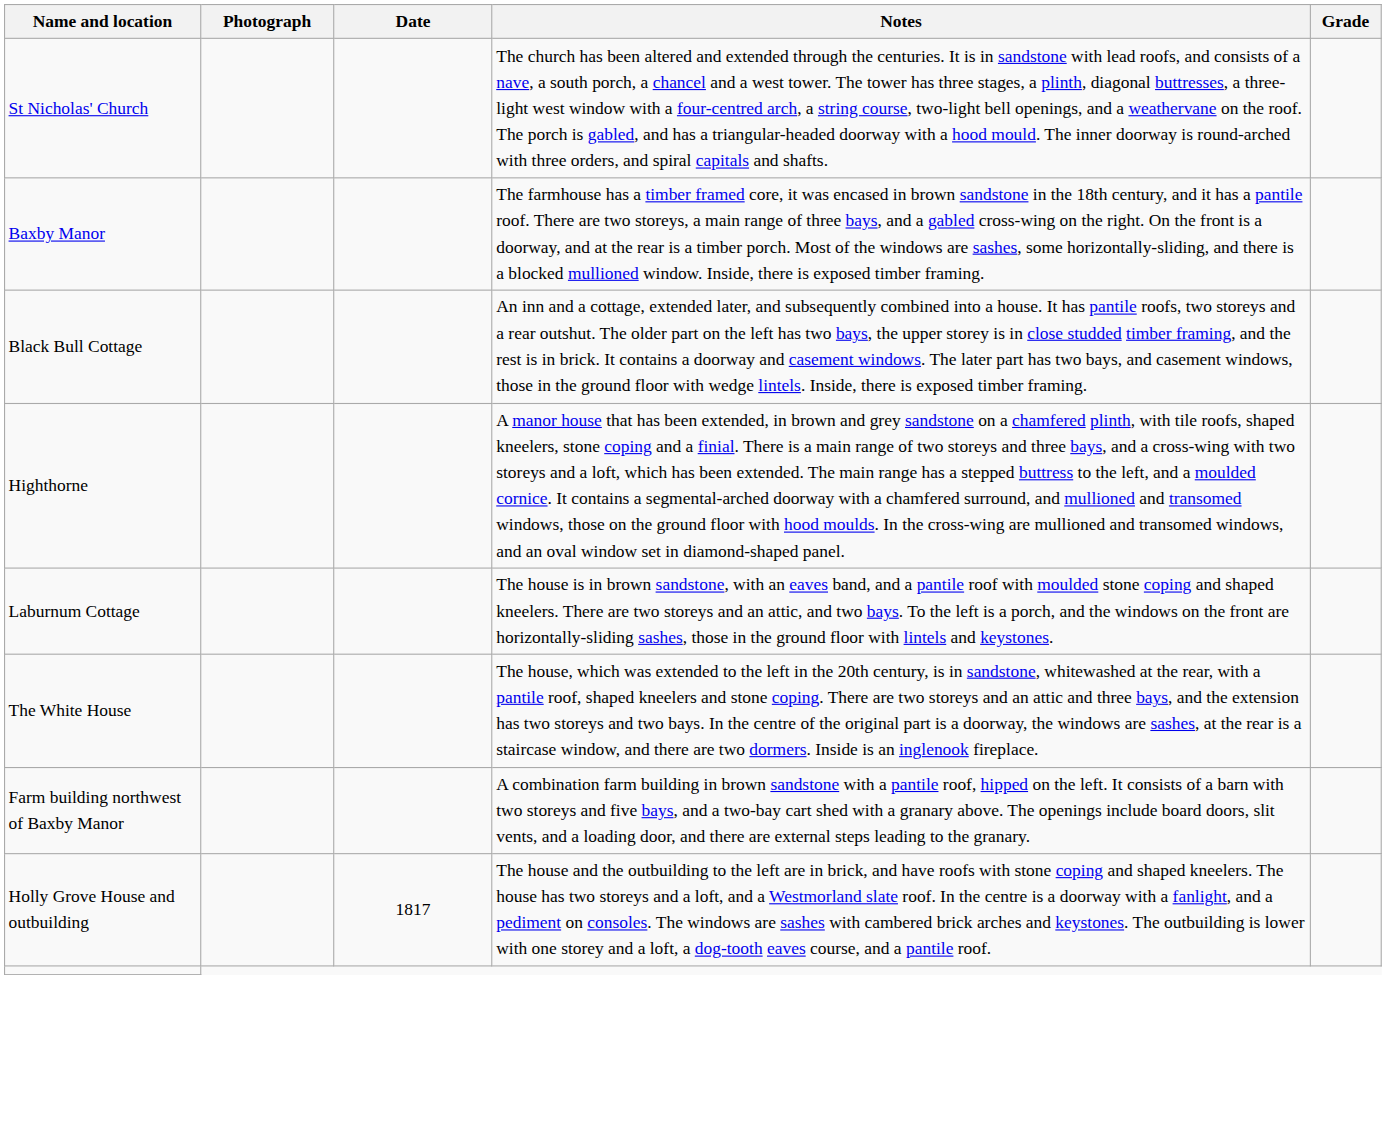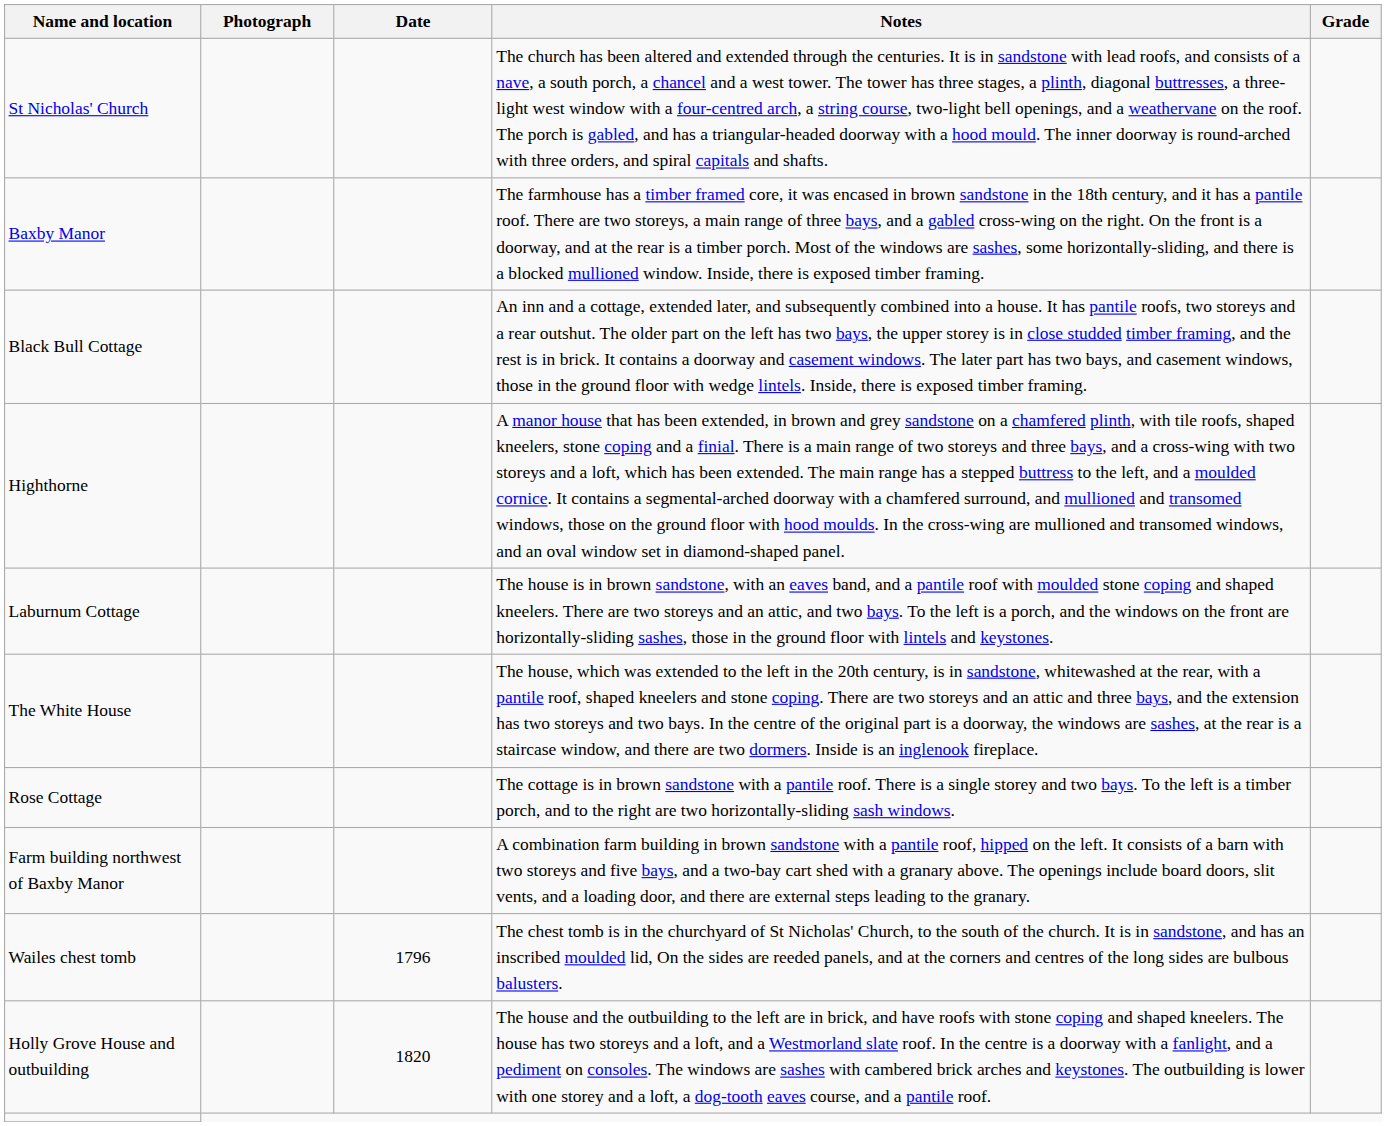 <table class="wikitable sortable plainrowheaders" style="width:100%; border:0px; text-align:left; line-height:150%">
 <tr>
 <th scope="col"  style="width:150px">Name and location</th>
 <th scope="col"  style="width:100px" class="unsortable">Photograph</th>
 <th scope="col"  style="width:120px">Date</th>
 <th scope="col"  style="width:650px" class="unsortable">Notes</th>
 <th scope="col"  style="width:50px">Grade</th>
 </tr>
 <tr>
 <td><a href='#'>St Nicholas' Church</a><br></td>
 <td></td>
 <td align="center"></td>
 <td>The church has been altered and extended through the centuries. It is in <a href='#'>sandstone</a> with lead roofs, and consists of a <a href='#'>nave</a>, a south porch, a <a href='#'>chancel</a> and a west tower. The tower has three stages, a <a href='#'>plinth</a>, diagonal <a href='#'>buttresses</a>, a three-light west window with a <a href='#'>four-centred arch</a>, a <a href='#'>string course</a>, two-light bell openings, and a <a href='#'>weathervane</a> on the roof. The porch is <a href='#'>gabled</a>, and has a triangular-headed doorway with a <a href='#'>hood mould</a>.  The inner doorway is round-arched with three orders, and spiral <a href='#'>capitals</a> and shafts.</td>
 <td align="center" ></td>
 </tr>
 <tr>
 <td><a href='#'>Baxby Manor</a><br></td>
 <td></td>
 <td align="center"></td>
 <td>The farmhouse has a <a href='#'>timber framed</a> core, it was encased in brown <a href='#'>sandstone</a> in the 18th century, and it has a <a href='#'>pantile</a> roof. There are two storeys, a main range of three <a href='#'>bays</a>, and a <a href='#'>gabled</a> cross-wing on the right. On the front is a doorway, and at the rear is a timber porch. Most of the windows are <a href='#'>sashes</a>, some horizontally-sliding, and there is a blocked <a href='#'>mullioned</a> window. Inside, there is exposed timber framing.</td>
 <td align="center" ></td>
 </tr>
 <tr>
 <td>Black Bull Cottage<br></td>
 <td></td>
 <td align="center"></td>
 <td>An inn and a cottage, extended later, and subsequently combined into a house. It has <a href='#'>pantile</a> roofs, two storeys and a rear outshut. The older part on the left has two <a href='#'>bays</a>, the upper storey is in <a href='#'>close studded</a> <a href='#'>timber framing</a>, and the rest is in brick. It contains a doorway and <a href='#'>casement windows</a>. The later part has two bays, and casement windows, those in the ground floor with wedge <a href='#'>lintels</a>. Inside, there is exposed timber framing.</td>
 <td align="center" ></td>
 </tr>
 <tr>
 <td>Highthorne<br></td>
 <td></td>
 <td align="center"></td>
 <td>A <a href='#'>manor house</a> that has been extended, in brown and grey <a href='#'>sandstone</a> on a <a href='#'>chamfered</a> <a href='#'>plinth</a>, with tile roofs, shaped kneelers, stone <a href='#'>coping</a> and a <a href='#'>finial</a>. There is a main range of two storeys and three <a href='#'>bays</a>, and a cross-wing with two storeys and a loft, which has been extended. The main range has a stepped <a href='#'>buttress</a> to the left, and a <a href='#'>moulded</a> <a href='#'>cornice</a>. It contains a segmental-arched doorway with a chamfered surround, and <a href='#'>mullioned</a> and <a href='#'>transomed</a> windows, those on the ground floor with <a href='#'>hood moulds</a>. In the cross-wing are mullioned and transomed windows, and an oval window set in diamond-shaped panel.</td>
 <td align="center" ></td>
 </tr>
 <tr>
 <td>Laburnum Cottage<br></td>
 <td></td>
 <td align="center"></td>
 <td>The house is in brown <a href='#'>sandstone</a>, with an <a href='#'>eaves</a> band, and a <a href='#'>pantile</a> roof with <a href='#'>moulded</a> stone <a href='#'>coping</a> and shaped kneelers. There are two storeys and an attic, and two <a href='#'>bays</a>. To the left is a porch, and the windows on the front are horizontally-sliding <a href='#'>sashes</a>, those in the ground floor with <a href='#'>lintels</a> and <a href='#'>keystones</a>.</td>
 <td align="center" ></td>
 </tr>
 <tr>
 <td>The White House<br></td>
 <td></td>
 <td align="center"></td>
 <td>The house, which was extended to the left in the 20th century, is in <a href='#'>sandstone</a>, whitewashed at the rear, with a <a href='#'>pantile</a> roof, shaped kneelers and stone <a href='#'>coping</a>. There are two storeys and an attic and three <a href='#'>bays</a>, and the extension has two storeys and two bays. In the centre of the original part is a doorway, the windows are <a href='#'>sashes</a>, at the rear is a staircase window, and there are two <a href='#'>dormers</a>. Inside is an <a href='#'>inglenook</a> fireplace.</td>
 <td align="center" ></td>
 </tr>
 <tr>
+<td>Rose Cottage<br></td>
+<td></td>
+<td align="center"></td>
+<td>The cottage is in brown <a href='#'>sandstone</a> with a <a href='#'>pantile</a> roof. There is a single storey and two <a href='#'>bays</a>. To the left is a timber porch, and to the right are two horizontally-sliding <a href='#'>sash windows</a>.</td>
+<td align="center" ></td>
+</tr>
+<tr>
 <td>Farm building northwest of Baxby Manor<br></td>
 <td></td>
 <td align="center"></td>
 <td>A combination farm building in brown <a href='#'>sandstone</a> with a <a href='#'>pantile</a> roof, <a href='#'>hipped</a> on the left. It consists of a barn with two storeys and five <a href='#'>bays</a>, and a two-bay cart shed with a granary above. The openings include board doors, slit vents,  and a loading door, and there are external steps leading to the granary.</td>
 <td align="center" ></td>
 </tr>
 <tr>
+<td>Wailes chest tomb<br></td>
+<td></td>
+<td align="center">1796</td>
+<td>The chest tomb is in the churchyard of St Nicholas' Church, to the south of the church. It is in <a href='#'>sandstone</a>, and has an inscribed <a href='#'>moulded</a> lid, On the sides are reeded panels, and at the corners and centres of the long sides are bulbous <a href='#'>balusters</a>.</td>
+<td align="center" ></td>
+</tr>
+<tr>
 <td>Holly Grove House and outbuilding<br></td>
 <td></td>
-<td align="center">1817</td>
+<td align="center">1820</td>
 <td>The house and the outbuilding to the left are in brick, and have roofs with stone <a href='#'>coping</a> and shaped kneelers. The house has two storeys and a loft, and a <a href='#'>Westmorland </a> <a href='#'>slate</a> roof. In the centre is a doorway with a <a href='#'>fanlight</a>, and a <a href='#'>pediment</a> on <a href='#'>consoles</a>. The windows are <a href='#'>sashes</a> with cambered brick arches and <a href='#'>keystones</a>. The outbuilding is lower with one storey and a loft, a <a href='#'>dog-tooth</a> <a href='#'>eaves</a> course, and a <a href='#'>pantile</a> roof.</td>
 <td align="center" ></td>
 </tr>
 <tr>
 <td></td>
 </tr>
 </table>
